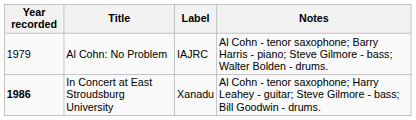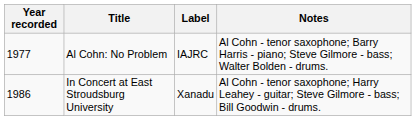 <table class="wikitable sortable">
 <tr>
 <th style="text-align:center;">Year recorded</th>
 <th>Title</th>
 <th>Label</th>
 <th>Notes</th>
 </tr>
 <tr>
-<td>1979</td>
+<td>1977</td>
 <td>Al Cohn: No Problem</td>
 <td>IAJRC</td>
 <td>Al Cohn - tenor saxophone; Barry Harris - piano; Steve Gilmore - bass; Walter Bolden - drums.</td>
 </tr>
 <tr>
-<td><strong>1986</strong></td>
+<td>1986</td>
 <td>In Concert at East Stroudsburg University</td>
 <td>Xanadu</td>
 <td>Al Cohn - tenor saxophone; Harry Leahey - guitar; Steve Gilmore - bass; Bill Goodwin - drums.</td>
 </tr>
 </table>
